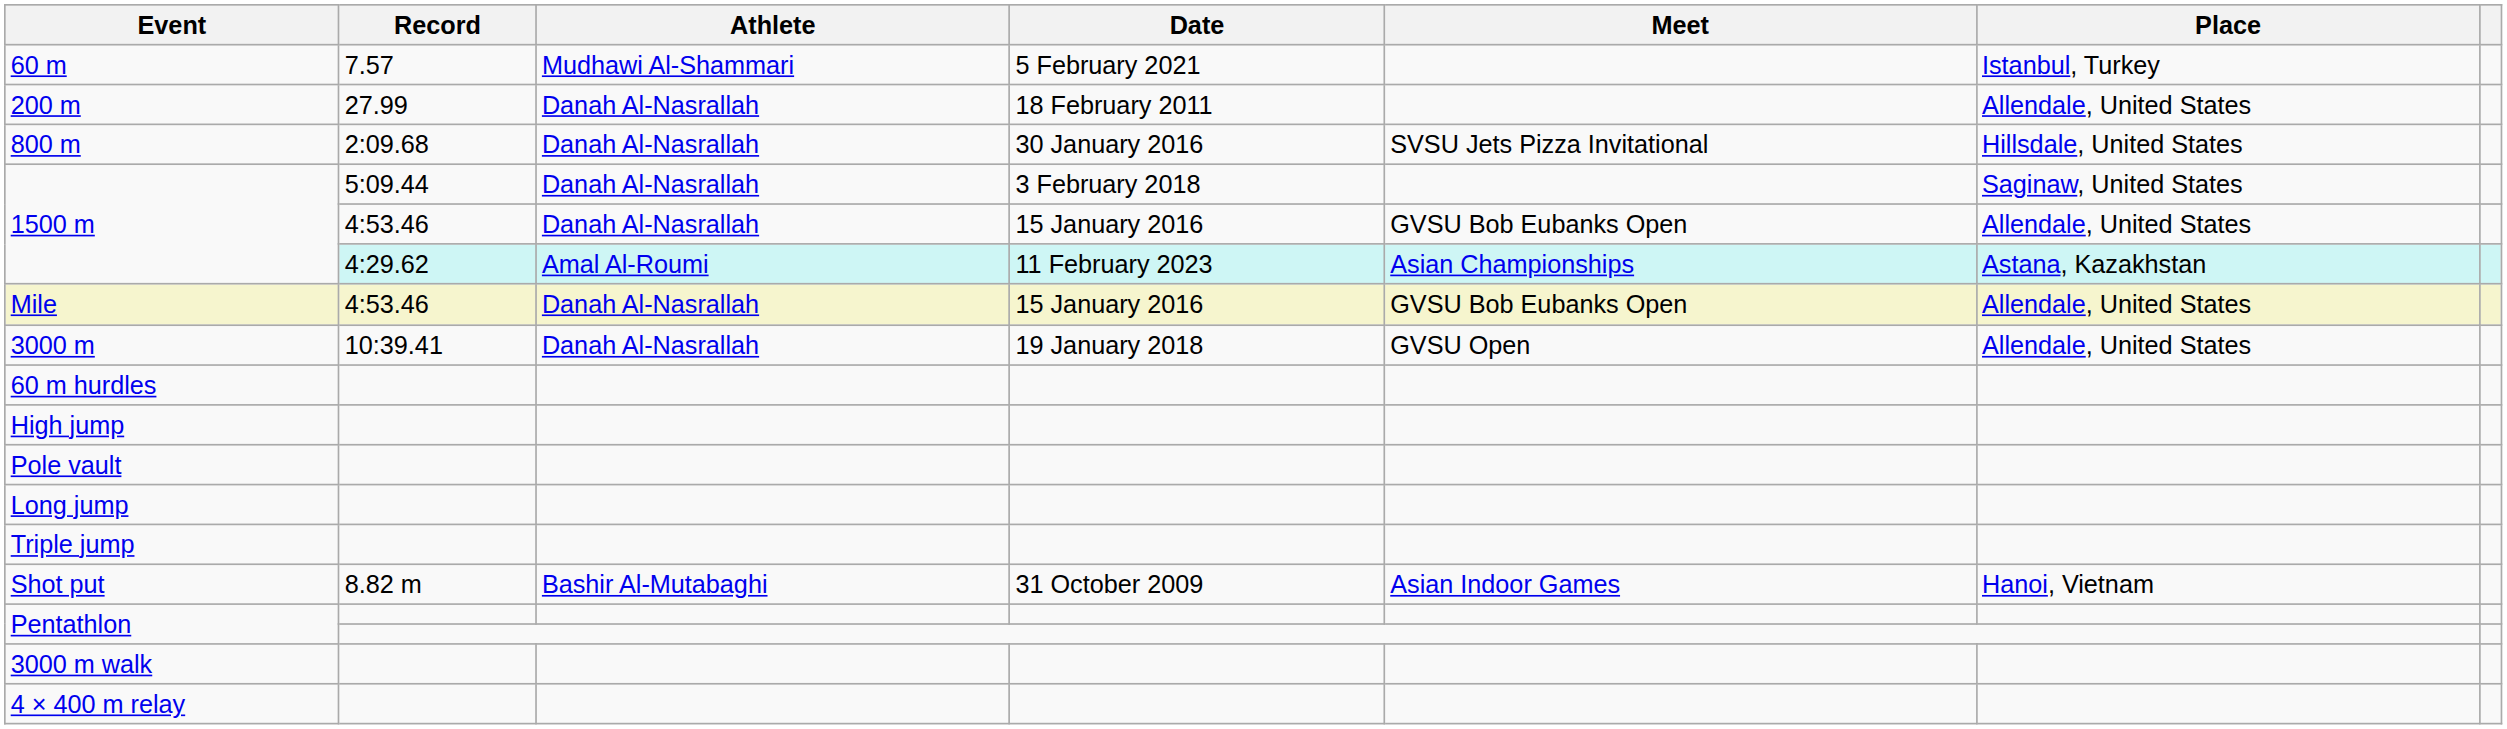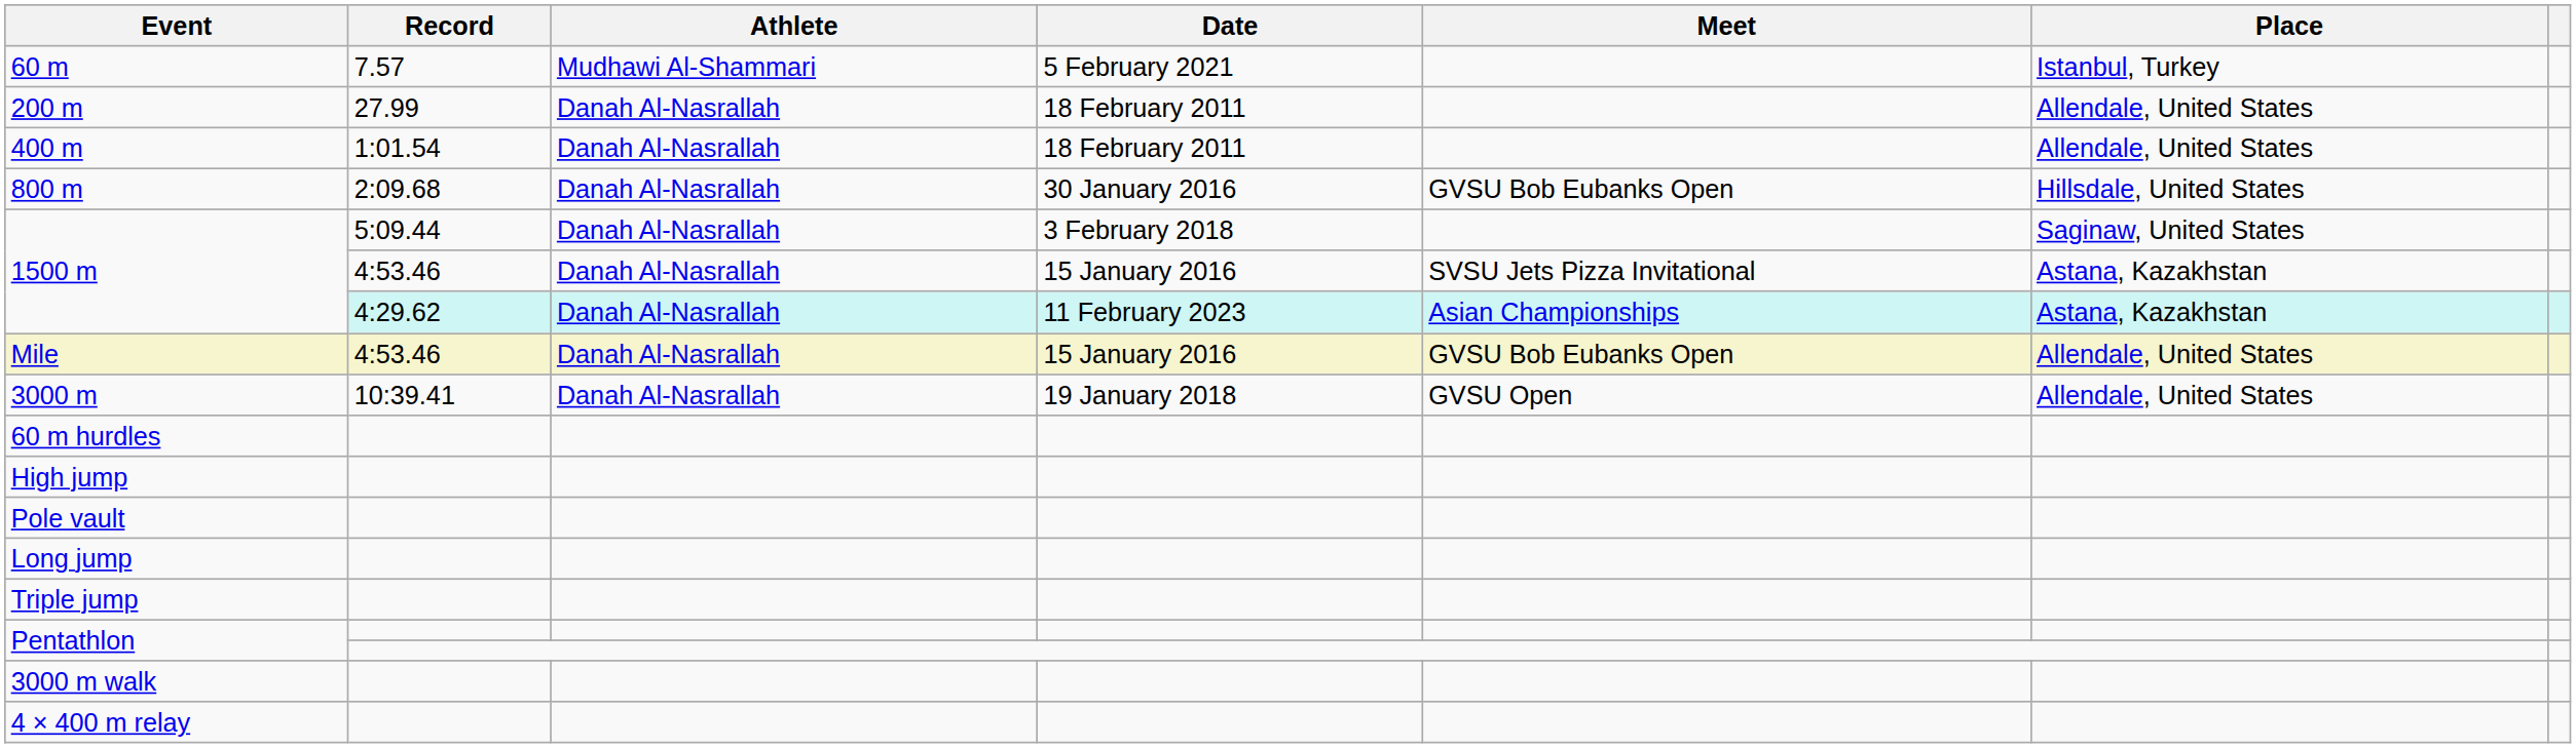 <table class="wikitable" style="font-size:95%; width: 95%;">
 <tr>
 <th>Event</th>
 <th>Record</th>
 <th>Athlete</th>
 <th>Date</th>
 <th>Meet</th>
 <th>Place</th>
 <th></th>
 </tr>
 <tr>
 <td><a href='#'>60 m</a></td>
 <td>7.57</td>
 <td><a href='#'>Mudhawi Al-Shammari</a></td>
 <td>5 February 2021</td>
 <td></td>
 <td><a href='#'>Istanbul</a>, Turkey</td>
 <td></td>
 </tr>
 <tr>
 <td><a href='#'>200 m</a></td>
 <td>27.99 </td>
 <td><a href='#'>Danah Al-Nasrallah</a></td>
 <td>18 February 2011</td>
 <td></td>
 <td><a href='#'>Allendale</a>, United States</td>
 <td></td>
 </tr>
 <tr>
+<td><a href='#'>400 m</a></td>
+<td>1:01.54 </td>
+<td><a href='#'>Danah Al-Nasrallah</a></td>
+<td>18 February 2011</td>
+<td></td>
+<td><a href='#'>Allendale</a>, United States</td>
+<td></td>
+</tr>
+<tr>
 <td><a href='#'>800 m</a></td>
 <td>2:09.68 </td>
 <td><a href='#'>Danah Al-Nasrallah</a></td>
 <td>30 January 2016</td>
-<td>SVSU Jets Pizza Invitational</td>
+<td>GVSU Bob Eubanks Open</td>
 <td><a href='#'>Hillsdale</a>, United States</td>
 <td></td>
 </tr>
 <tr>
 <td rowspan=3><a href='#'>1500 m</a></td>
 <td>5:09.44 </td>
 <td><a href='#'>Danah Al-Nasrallah</a></td>
 <td>3 February 2018</td>
 <td></td>
 <td><a href='#'>Saginaw</a>, United States</td>
 <td></td>
 </tr>
 <tr>
 <td>4:53.46  </td>
 <td><a href='#'>Danah Al-Nasrallah</a></td>
 <td>15 January 2016</td>
-<td>GVSU Bob Eubanks Open</td>
-<td><a href='#'>Allendale</a>, United States</td>
+<td>SVSU Jets Pizza Invitational</td>
+<td><a href='#'>Astana</a>, Kazakhstan</td>
 <td></td>
 </tr>
 <tr bgcolor=#CEF6F5>
 <td>4:29.62</td>
-<td><a href='#'>Amal Al-Roumi</a></td>
+<td><a href='#'>Danah Al-Nasrallah</a></td>
 <td>11 February 2023</td>
 <td><a href='#'>Asian Championships</a></td>
 <td><a href='#'>Astana</a>, Kazakhstan</td>
 <td></td>
 </tr>
 <tr style="background:#f6F5CE;">
 <td><a href='#'>Mile</a></td>
 <td>4:53.46 </td>
 <td><a href='#'>Danah Al-Nasrallah</a></td>
 <td>15 January 2016</td>
 <td>GVSU Bob Eubanks Open</td>
 <td><a href='#'>Allendale</a>, United States</td>
 <td></td>
 </tr>
 <tr>
 <td><a href='#'>3000 m</a></td>
 <td>10:39.41 </td>
 <td><a href='#'>Danah Al-Nasrallah</a></td>
 <td>19 January 2018</td>
 <td>GVSU Open</td>
 <td><a href='#'>Allendale</a>, United States</td>
 <td></td>
 </tr>
 <tr>
 <td><a href='#'>60 m hurdles</a></td>
 <td></td>
 <td></td>
 <td></td>
 <td></td>
 <td></td>
 <td></td>
 </tr>
 <tr>
 <td><a href='#'>High jump</a></td>
 <td></td>
 <td></td>
 <td></td>
 <td></td>
 <td></td>
 <td></td>
 </tr>
 <tr>
 <td><a href='#'>Pole vault</a></td>
 <td></td>
 <td></td>
 <td></td>
 <td></td>
 <td></td>
 <td></td>
 </tr>
 <tr>
 <td><a href='#'>Long jump</a></td>
 <td></td>
 <td></td>
 <td></td>
 <td></td>
 <td></td>
 <td></td>
 </tr>
 <tr>
 <td><a href='#'>Triple jump</a></td>
 <td></td>
 <td></td>
 <td></td>
 <td></td>
 <td></td>
 <td></td>
 </tr>
 <tr>
-<td><a href='#'>Shot put</a></td>
-<td>8.82 m</td>
-<td><a href='#'>Bashir Al-Mutabaghi</a></td>
-<td>31 October 2009</td>
-<td><a href='#'>Asian Indoor Games</a></td>
-<td><a href='#'>Hanoi</a>, Vietnam</td>
-<td></td>
-</tr>
-<tr>
 <td rowspan=2><a href='#'>Pentathlon</a></td>
 <td></td>
 <td></td>
 <td></td>
 <td></td>
 <td></td>
 <td></td>
 </tr>
 <tr>
 <td colspan=5></td>
 <td></td>
 </tr>
 <tr>
 <td><a href='#'>3000 m walk</a></td>
 <td></td>
 <td></td>
 <td></td>
 <td></td>
 <td></td>
 <td></td>
 </tr>
 <tr>
 <td><a href='#'>4 × 400 m relay</a></td>
 <td></td>
 <td></td>
 <td></td>
 <td></td>
 <td></td>
 <td></td>
 </tr>
 </table>
